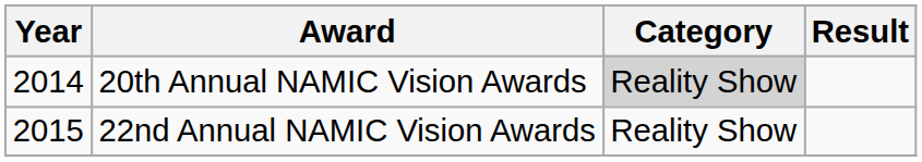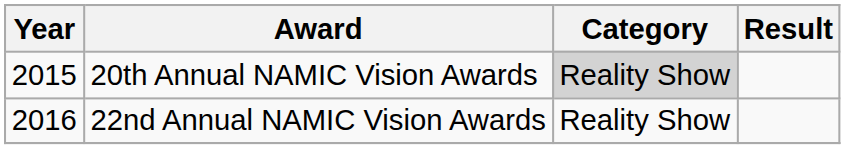 <table class="wikitable" style="font-size:90%">
 <tr>
 <th>Year</th>
 <th>Award</th>
 <th>Category</th>
 <th>Result</th>
 </tr>
 <tr>
-<td style="text-align:center;" rowspan="1">2014</td>
+<td style="text-align:center;" rowspan="1">2015</td>
 <td>20th Annual NAMIC Vision Awards</td>
 <td style="background: lightgrey;">Reality Show</td>
 <td></td>
 </tr>
 <tr>
-<td style="text-align:center;" rowspan="1">2015</td>
+<td style="text-align:center;" rowspan="1">2016</td>
 <td>22nd Annual NAMIC Vision Awards</td>
 <td>Reality Show</td>
 <td></td>
 </tr>
 <tr>
 </tr>
 </table>
